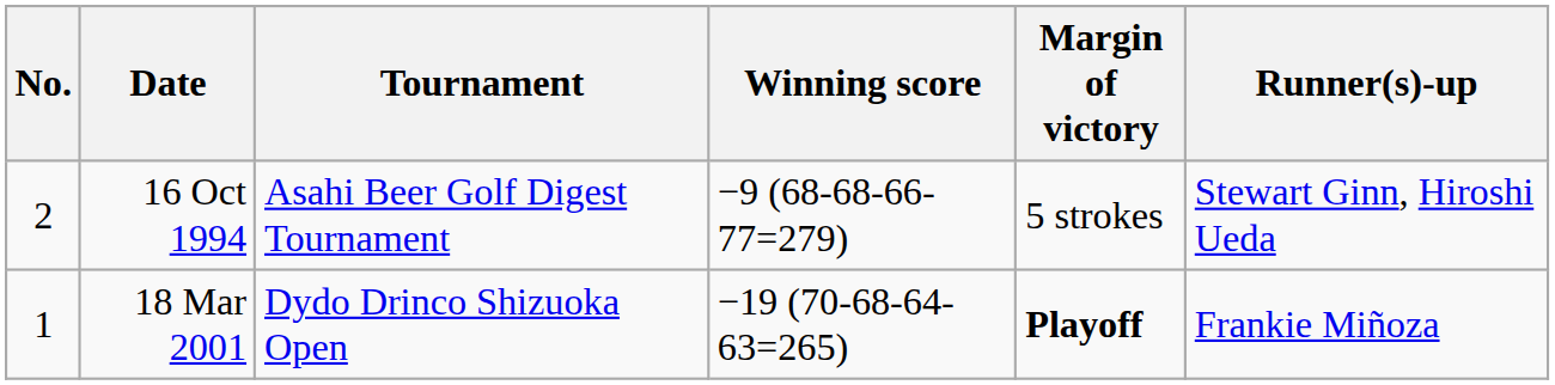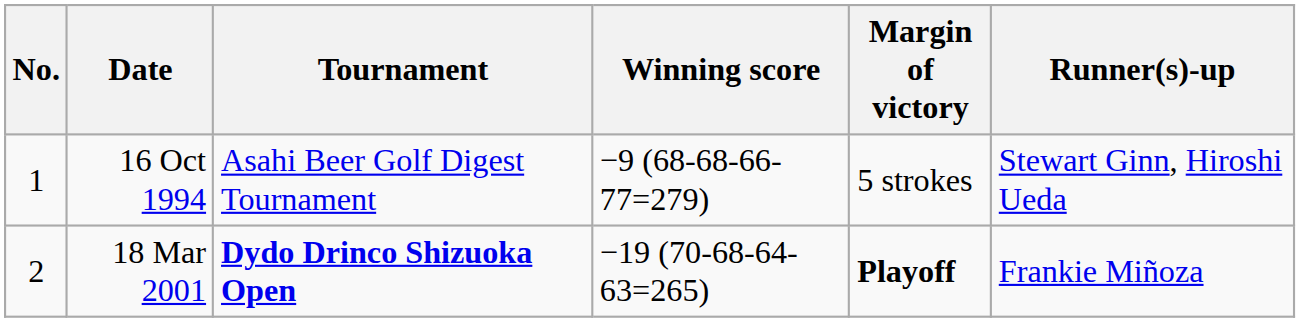 <table class="wikitable" style="font-size:95%;">
 <tr>
 <th>No.</th>
 <th>Date</th>
 <th>Tournament</th>
 <th>Winning score</th>
 <th>Margin of<br>victory</th>
 <th>Runner(s)-up</th>
 </tr>
 <tr>
-<td align=center>2</td>
+<td align=center>1</td>
 <td align=right>16 Oct <a href='#'>1994</a></td>
 <td><a href='#'>Asahi Beer Golf Digest Tournament</a></td>
 <td>−9 (68-68-66-77=279)</td>
 <td>5 strokes</td>
 <td> <a href='#'>Stewart Ginn</a>,  <a href='#'>Hiroshi Ueda</a></td>
 </tr>
 <tr>
-<td align=center>1</td>
+<td align=center>2</td>
 <td align=right>18 Mar <a href='#'>2001</a></td>
-<td><a href='#'>Dydo Drinco Shizuoka Open</a></td>
+<td><strong><a href='#'>Dydo Drinco Shizuoka Open</a></strong></td>
 <td>−19 (70-68-64-63=265)</td>
 <td><strong>Playoff</strong></td>
 <td> <a href='#'>Frankie Miñoza</a></td>
 </tr>
 </table>
